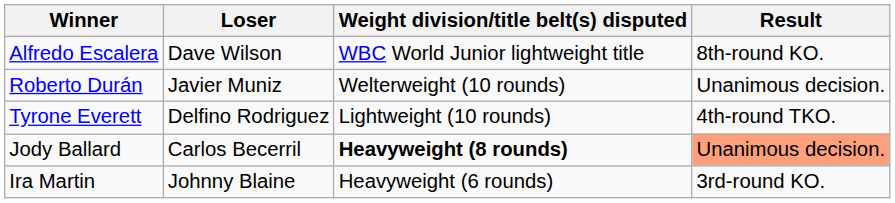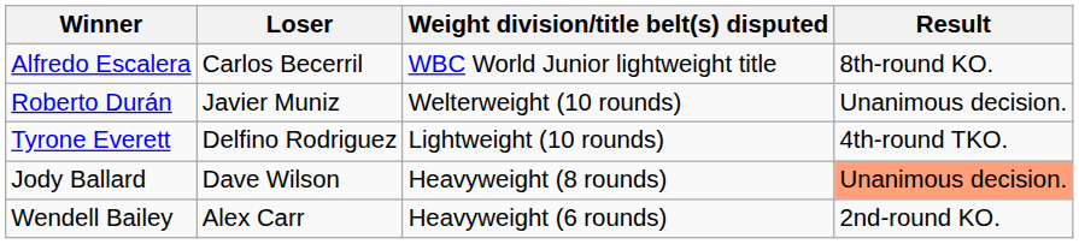 <table class=wikitable>
 <tr>
 <th>Winner</th>
 <th>Loser</th>
 <th>Weight division/title belt(s) disputed</th>
 <th>Result</th>
 </tr>
 <tr>
 <td> <a href='#'>Alfredo Escalera</a></td>
-<td> Dave Wilson</td>
+<td> Carlos Becerril</td>
 <td><a href='#'>WBC</a> World Junior lightweight title</td>
 <td>8th-round KO.</td>
 </tr>
 <tr>
 <td> <a href='#'>Roberto Durán</a></td>
 <td> Javier Muniz</td>
 <td>Welterweight (10 rounds)</td>
 <td>Unanimous decision.</td>
 </tr>
 <tr>
 <td> <a href='#'>Tyrone Everett</a></td>
 <td> Delfino Rodriguez</td>
 <td>Lightweight (10 rounds)</td>
 <td>4th-round TKO.</td>
 </tr>
 <tr>
 <td> Jody Ballard</td>
-<td> Carlos Becerril</td>
-<td><strong>Heavyweight (8 rounds)</strong></td>
+<td> Dave Wilson</td>
+<td>Heavyweight (8 rounds)</td>
 <td style="background: lightsalmon;">Unanimous decision.</td>
 </tr>
 <tr>
-<td> Ira Martin</td>
-<td> Johnny Blaine</td>
+<td> Wendell Bailey</td>
+<td> Alex Carr</td>
 <td>Heavyweight (6 rounds)</td>
-<td>3rd-round KO.</td>
+<td>2nd-round KO.</td>
 </tr>
 </table>
